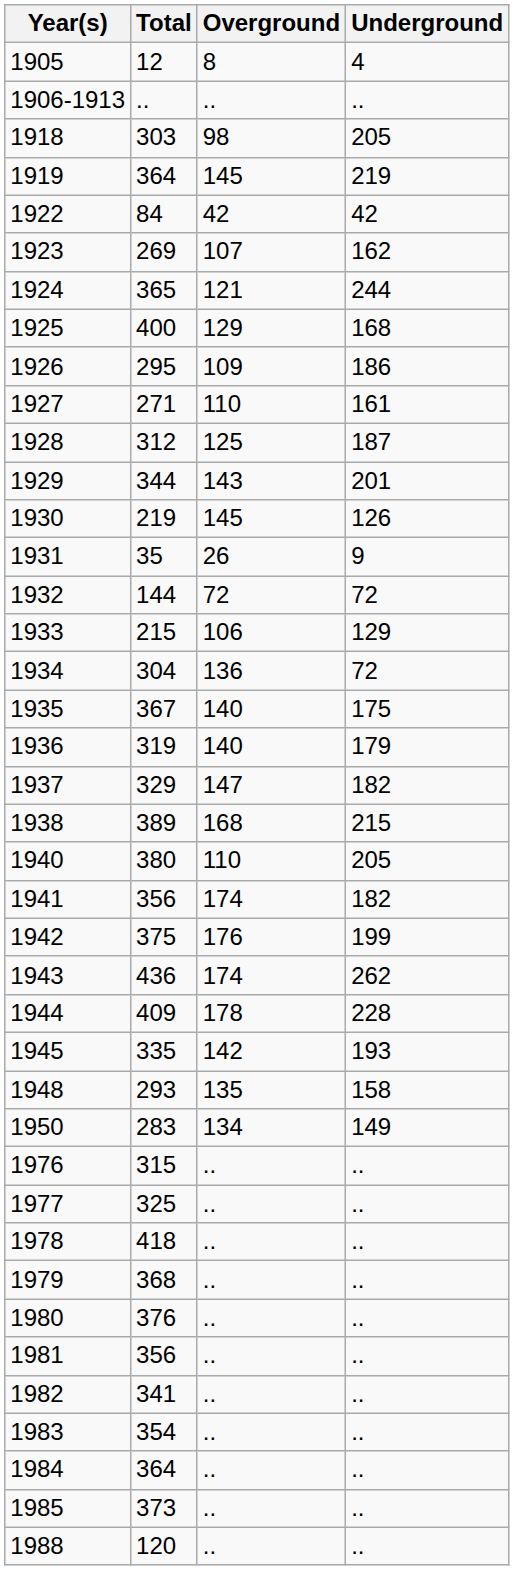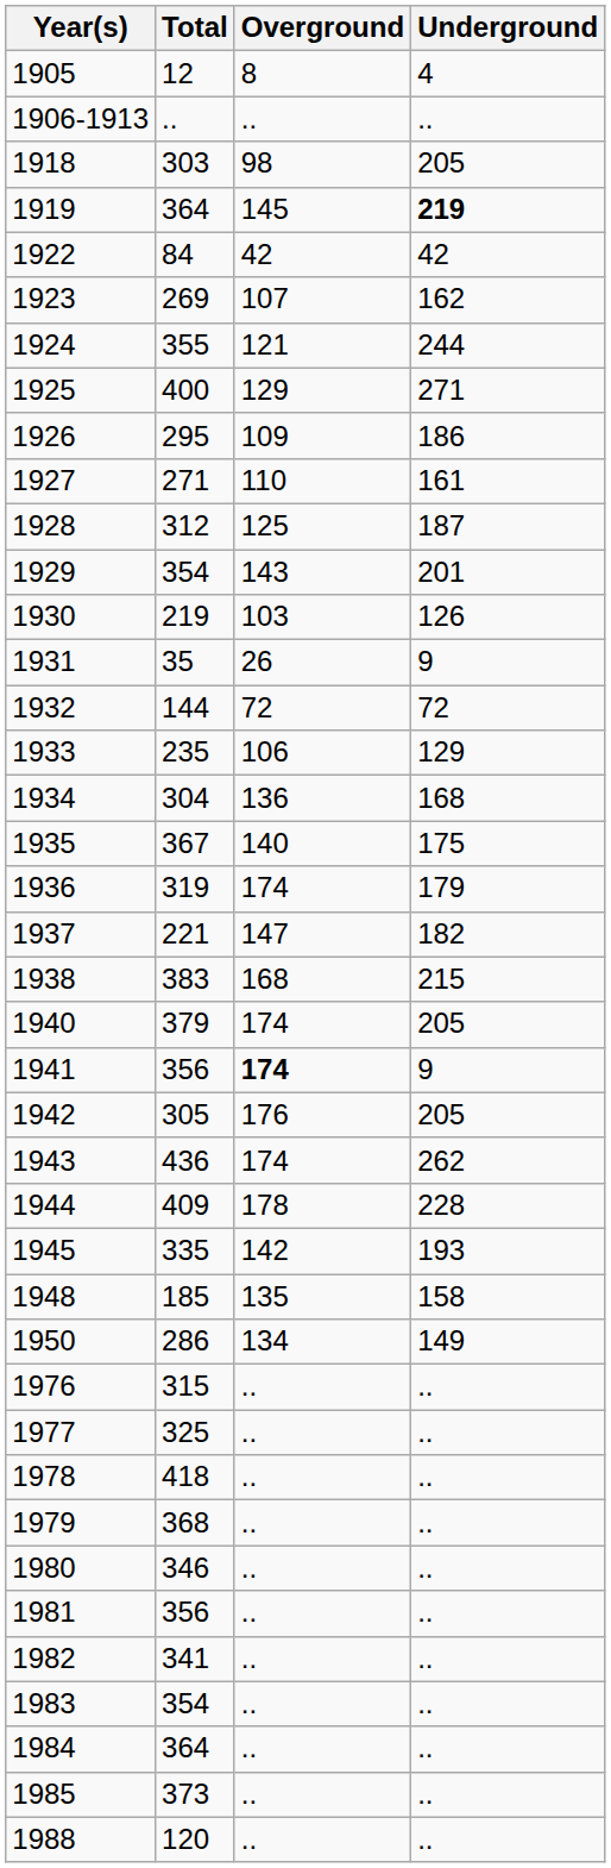 <table class="wikitable sortable mw-collapsible mw-collapsed">
 <tr>
 <th>Year(s)</th>
 <th>Total</th>
 <th>Overground</th>
 <th>Underground</th>
 </tr>
 <tr>
 <td>1905</td>
 <td>12</td>
 <td>8</td>
 <td>4</td>
 </tr>
 <tr>
 <td>1906-1913</td>
 <td>..</td>
 <td>..</td>
 <td>..</td>
 </tr>
 <tr>
 <td>1918</td>
 <td>303</td>
 <td>98</td>
 <td>205</td>
 </tr>
 <tr>
 <td>1919</td>
 <td>364</td>
 <td>145</td>
-<td>219</td>
+<td><strong>219</strong></td>
 </tr>
 <tr>
 <td>1922</td>
 <td>84</td>
 <td>42</td>
 <td>42</td>
 </tr>
 <tr>
 <td>1923</td>
 <td>269</td>
 <td>107</td>
 <td>162</td>
 </tr>
 <tr>
 <td>1924</td>
-<td>365</td>
+<td>355</td>
 <td>121</td>
 <td>244</td>
 </tr>
 <tr>
 <td>1925</td>
 <td>400</td>
 <td>129</td>
-<td>168</td>
+<td>271</td>
 </tr>
 <tr>
 <td>1926</td>
 <td>295</td>
 <td>109</td>
 <td>186</td>
 </tr>
 <tr>
 <td>1927</td>
 <td>271</td>
 <td>110</td>
 <td>161</td>
 </tr>
 <tr>
 <td>1928</td>
 <td>312</td>
 <td>125</td>
 <td>187</td>
 </tr>
 <tr>
 <td>1929</td>
-<td>344</td>
+<td>354</td>
 <td>143</td>
 <td>201</td>
 </tr>
 <tr>
 <td>1930</td>
 <td>219</td>
-<td>145</td>
+<td>103</td>
 <td>126</td>
 </tr>
 <tr>
 <td>1931</td>
 <td>35</td>
 <td>26</td>
 <td>9</td>
 </tr>
 <tr>
 <td>1932</td>
 <td>144</td>
 <td>72</td>
 <td>72</td>
 </tr>
 <tr>
 <td>1933</td>
-<td>215</td>
+<td>235</td>
 <td>106</td>
 <td>129</td>
 </tr>
 <tr>
 <td>1934</td>
 <td>304</td>
 <td>136</td>
-<td>72</td>
+<td>168</td>
 </tr>
 <tr>
 <td>1935</td>
 <td>367</td>
 <td>140</td>
 <td>175</td>
 </tr>
 <tr>
 <td>1936</td>
 <td>319</td>
-<td>140</td>
+<td>174</td>
 <td>179</td>
 </tr>
 <tr>
 <td>1937</td>
-<td>329</td>
+<td>221</td>
 <td>147</td>
 <td>182</td>
 </tr>
 <tr>
 <td>1938</td>
-<td>389</td>
+<td>383</td>
 <td>168</td>
 <td>215</td>
 </tr>
 <tr>
 <td>1940</td>
-<td>380</td>
-<td>110</td>
+<td>379</td>
+<td>174</td>
 <td>205</td>
 </tr>
 <tr>
 <td>1941</td>
 <td>356</td>
-<td>174</td>
-<td>182</td>
+<td><strong>174</strong></td>
+<td>9</td>
 </tr>
 <tr>
 <td>1942</td>
-<td>375</td>
+<td>305</td>
 <td>176</td>
-<td>199</td>
+<td>205</td>
 </tr>
 <tr>
 <td>1943</td>
 <td>436</td>
 <td>174</td>
 <td>262</td>
 </tr>
 <tr>
 <td>1944</td>
 <td>409</td>
 <td>178</td>
 <td>228</td>
 </tr>
 <tr>
 <td>1945</td>
 <td>335</td>
 <td>142</td>
 <td>193</td>
 </tr>
 <tr>
 <td>1948</td>
-<td>293</td>
+<td>185</td>
 <td>135</td>
 <td>158</td>
 </tr>
 <tr>
 <td>1950</td>
-<td>283</td>
+<td>286</td>
 <td>134</td>
 <td>149</td>
 </tr>
 <tr>
 <td>1976</td>
 <td>315</td>
 <td>..</td>
 <td>..</td>
 </tr>
 <tr>
 <td>1977</td>
 <td>325</td>
 <td>..</td>
 <td>..</td>
 </tr>
 <tr>
 <td>1978</td>
 <td>418</td>
 <td>..</td>
 <td>..</td>
 </tr>
 <tr>
 <td>1979</td>
 <td>368</td>
 <td>..</td>
 <td>..</td>
 </tr>
 <tr>
 <td>1980</td>
-<td>376</td>
+<td>346</td>
 <td>..</td>
 <td>..</td>
 </tr>
 <tr>
 <td>1981</td>
 <td>356</td>
 <td>..</td>
 <td>..</td>
 </tr>
 <tr>
 <td>1982</td>
 <td>341</td>
 <td>..</td>
 <td>..</td>
 </tr>
 <tr>
 <td>1983</td>
 <td>354</td>
 <td>..</td>
 <td>..</td>
 </tr>
 <tr>
 <td>1984</td>
 <td>364</td>
 <td>..</td>
 <td>..</td>
 </tr>
 <tr>
 <td>1985</td>
 <td>373</td>
 <td>..</td>
 <td>..</td>
 </tr>
 <tr>
 <td>1988</td>
 <td>120</td>
 <td>..</td>
 <td>..</td>
 </tr>
 </table>
